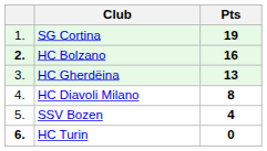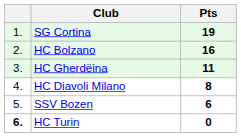 <table class="wikitable">
 <tr>
 <th width="30"></th>
 <th width="200">Club</th>
 <th width="70">Pts</th>
 </tr>
 <tr bgcolor="#e6fae6" align="center">
 <td>1.</td>
 <td align="left"><a href='#'>SG Cortina</a></td>
 <td><strong>19</strong></td>
 </tr>
 <tr bgcolor="#e6fae6" align="center">
-<td><strong>2.</strong></td>
+<td>2.</td>
 <td align="left"><a href='#'>HC Bolzano</a></td>
 <td><strong>16</strong></td>
 </tr>
 <tr bgcolor="#e6fae6" align="center">
 <td>3.</td>
 <td align="left"><a href='#'>HC Gherdëina</a></td>
-<td><strong>13</strong></td>
+<td><strong>11</strong></td>
 </tr>
 <tr bgcolor="#FFFFFF" align="center">
 <td>4.</td>
 <td align="left"><a href='#'>HC Diavoli Milano</a></td>
 <td><strong>8</strong></td>
 </tr>
 <tr bgcolor="#FFFFFF" align="center">
 <td>5.</td>
 <td align="left"><a href='#'>SSV Bozen</a></td>
-<td><strong>4</strong></td>
+<td><strong>6</strong></td>
 </tr>
 <tr bgcolor="#FFFFFF" align="center">
 <td><strong>6.</strong></td>
 <td align="left"><a href='#'>HC Turin</a></td>
 <td><strong>0</strong></td>
 </tr>
 </table>
